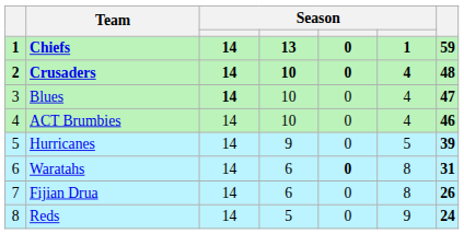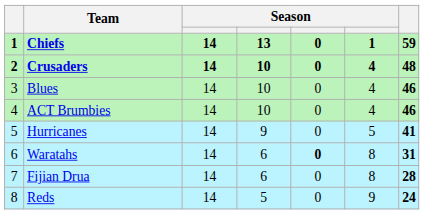 <table class="wikitable" style="float:right; font-size:98%;">
 <tr>
 <th rowspan=2 width="15"></th>
 <th rowspan=2 width="175">Team</th>
 <th colspan=4>Season</th>
 <th rowspan=2></th>
 </tr>
 <tr>
 <th width=55px></th>
 <th width=55px></th>
 <th width=55px></th>
 <th width=55px></th>
 </tr>
 <tr bgcolor=#BBF3BB>
 <td align=center><strong>1</strong></td>
 <td><strong> <a href='#'>Chiefs</a></strong></td>
 <td align=center><strong>14</strong></td>
 <td align=center><strong>13</strong></td>
 <td align=center><strong>0</strong></td>
 <td align=center><strong>1</strong></td>
 <td align=center><strong>59</strong></td>
 </tr>
 <tr bgcolor=#BBF3BB>
 <td align=center><strong>2</strong></td>
 <td><strong> <a href='#'>Crusaders</a></strong></td>
 <td align=center><strong>14</strong></td>
 <td align=center><strong>10</strong></td>
 <td align=center><strong>0</strong></td>
 <td align=center><strong>4</strong></td>
 <td align=center><strong>48</strong></td>
 </tr>
 <tr bgcolor=#BBF3BB>
 <td align=center>3</td>
 <td> <a href='#'>Blues</a></td>
-<td align=center><strong>14</strong></td>
+<td align=center>14</td>
 <td align=center>10</td>
 <td align=center>0</td>
 <td align=center>4</td>
-<td align=center><strong>47</strong></td>
+<td align=center><strong>46</strong></td>
 </tr>
 <tr bgcolor=#BBF3BB>
 <td align=center>4</td>
 <td> <a href='#'>ACT Brumbies</a></td>
 <td align=center>14</td>
 <td align=center>10</td>
 <td align=center>0</td>
 <td align=center>4</td>
 <td align=center><strong>46</strong></td>
 </tr>
 <tr bgcolor=#BBF3FF>
 <td align=center>5</td>
 <td> <a href='#'>Hurricanes</a></td>
 <td align=center>14</td>
 <td align=center>9</td>
 <td align=center>0</td>
 <td align=center>5</td>
-<td align=center><strong>39</strong></td>
+<td align=center><strong>41</strong></td>
 </tr>
 <tr bgcolor=#BBF3FF>
 <td align=center>6</td>
 <td> <a href='#'>Waratahs</a></td>
 <td align=center>14</td>
 <td align=center>6</td>
 <td align=center><strong>0</strong></td>
 <td align=center>8</td>
 <td align=center><strong>31</strong></td>
 </tr>
 <tr bgcolor=#BBF3FF>
 <td align=center>7</td>
 <td> <a href='#'>Fijian Drua</a></td>
 <td align=center>14</td>
 <td align=center>6</td>
 <td align=center>0</td>
 <td align=center>8</td>
-<td align=center><strong>26</strong></td>
+<td align=center><strong>28</strong></td>
 </tr>
 <tr bgcolor=#BBF3FF>
 <td align=center>8</td>
 <td> <a href='#'>Reds</a></td>
 <td align=center>14</td>
 <td align=center>5</td>
 <td align=center>0</td>
 <td align=center>9</td>
 <td align=center><strong>24</strong></td>
 </tr>
 </table>
